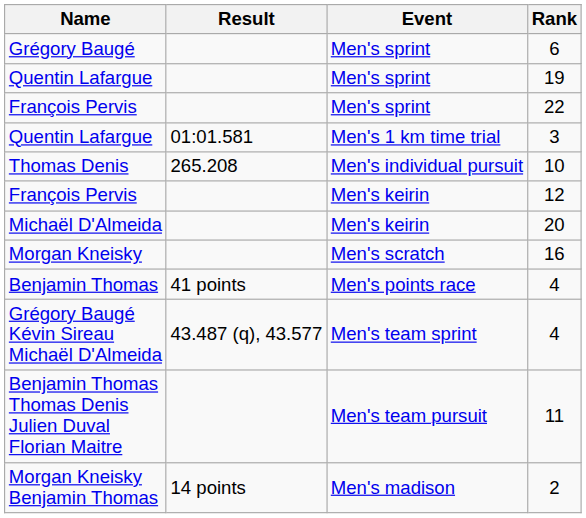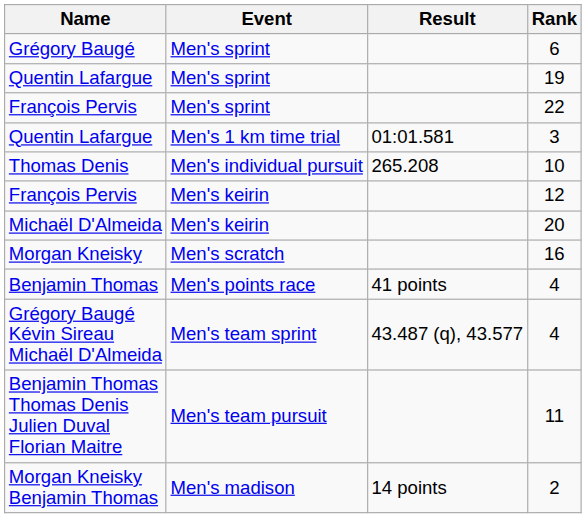 <table class="wikitable sortable">
 <tr>
 <th>Name</th>
+<th>Event</th>
 <th>Result</th>
-<th>Event</th>
 <th>Rank</th>
 </tr>
 <tr>
 <td><a href='#'>Grégory Baugé</a></td>
+<td><a href='#'>Men's sprint</a></td>
 <td></td>
-<td><a href='#'>Men's sprint</a></td>
 <td align=center>6</td>
 </tr>
 <tr>
 <td><a href='#'>Quentin Lafargue</a></td>
+<td><a href='#'>Men's sprint</a></td>
 <td></td>
-<td><a href='#'>Men's sprint</a></td>
 <td align=center>19</td>
 </tr>
 <tr>
 <td><a href='#'>François Pervis</a></td>
+<td><a href='#'>Men's sprint</a></td>
 <td></td>
-<td><a href='#'>Men's sprint</a></td>
 <td align=center>22</td>
 </tr>
 <tr>
 <td><a href='#'>Quentin Lafargue</a></td>
+<td><a href='#'>Men's 1 km time trial</a></td>
 <td>01:01.581</td>
-<td><a href='#'>Men's 1 km time trial</a></td>
 <td align=center>3</td>
 </tr>
 <tr>
 <td><a href='#'>Thomas Denis</a></td>
+<td><a href='#'>Men's individual pursuit</a></td>
 <td>265.208</td>
-<td><a href='#'>Men's individual pursuit</a></td>
 <td align=center>10</td>
 </tr>
 <tr>
 <td><a href='#'>François Pervis</a></td>
+<td><a href='#'>Men's keirin</a></td>
 <td></td>
-<td><a href='#'>Men's keirin</a></td>
 <td align=center>12</td>
 </tr>
 <tr>
 <td><a href='#'>Michaël D'Almeida</a></td>
+<td><a href='#'>Men's keirin</a></td>
 <td></td>
-<td><a href='#'>Men's keirin</a></td>
 <td align=center>20</td>
 </tr>
 <tr>
 <td><a href='#'>Morgan Kneisky</a></td>
+<td><a href='#'>Men's scratch</a></td>
 <td></td>
-<td><a href='#'>Men's scratch</a></td>
 <td align=center>16</td>
 </tr>
 <tr>
 <td><a href='#'>Benjamin Thomas</a></td>
+<td><a href='#'>Men's points race</a></td>
 <td>41 points</td>
-<td><a href='#'>Men's points race</a></td>
 <td align=center>4</td>
 </tr>
 <tr>
 <td><a href='#'>Grégory Baugé</a><br><a href='#'>Kévin Sireau</a><br><a href='#'>Michaël D'Almeida</a></td>
+<td><a href='#'>Men's team sprint</a></td>
 <td>43.487 (q), 43.577</td>
-<td><a href='#'>Men's team sprint</a></td>
 <td align=center>4</td>
 </tr>
 <tr>
 <td><a href='#'>Benjamin Thomas</a><br><a href='#'>Thomas Denis</a><br><a href='#'>Julien Duval</a><br><a href='#'>Florian Maitre</a></td>
+<td><a href='#'>Men's team pursuit</a></td>
 <td></td>
-<td><a href='#'>Men's team pursuit</a></td>
 <td align=center>11</td>
 </tr>
 <tr>
 <td><a href='#'>Morgan Kneisky</a><br><a href='#'>Benjamin Thomas</a></td>
+<td><a href='#'>Men's madison</a></td>
 <td>14 points</td>
-<td><a href='#'>Men's madison</a></td>
 <td align=center>2</td>
 </tr>
 </table>
